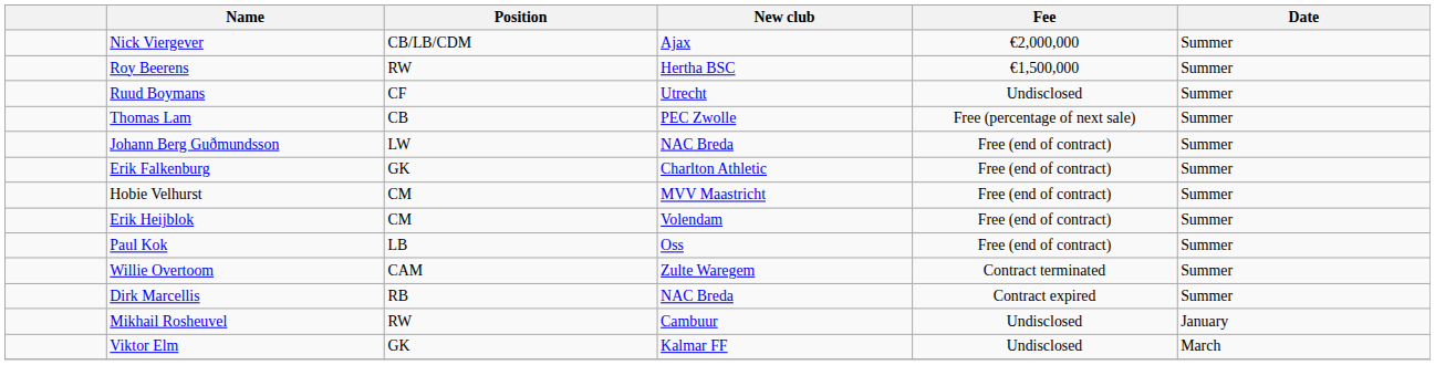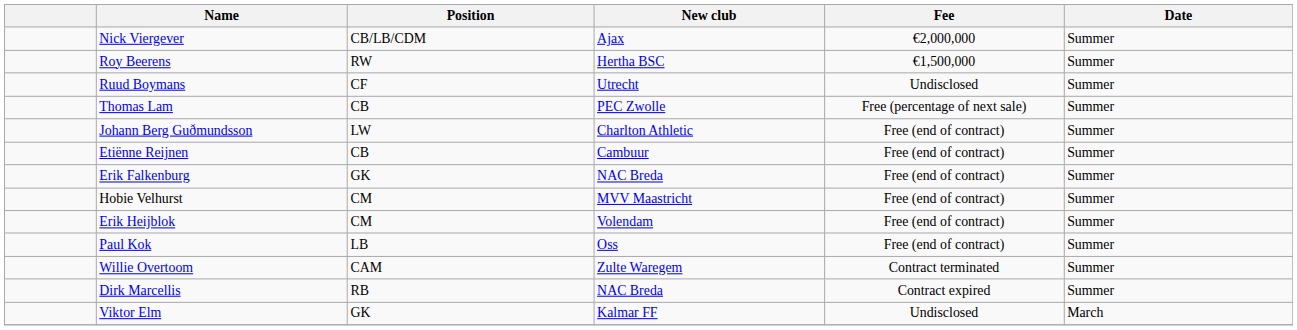 <table class="wikitable" style="width:100%; font-size:85%">
 <tr>
 <th width="2%"></th>
 <th width="5%">Name</th>
 <th width="5%">Position</th>
 <th width="5%">New club</th>
 <th width="5%">Fee</th>
 <th width="5%">Date</th>
 </tr>
 <tr>
 <td align=center></td>
 <td align=left> <a href='#'>Nick Viergever</a></td>
 <td align=left>CB/LB/CDM</td>
 <td align=left> <a href='#'>Ajax</a></td>
 <td align=center>€2,000,000</td>
 <td>Summer</td>
 </tr>
 <tr>
 <td align=center></td>
 <td align=left> <a href='#'>Roy Beerens</a></td>
 <td align=left>RW</td>
 <td align=left> <a href='#'>Hertha BSC</a></td>
 <td align=center>€1,500,000</td>
 <td>Summer</td>
 </tr>
 <tr>
 <td align=center></td>
 <td align=left> <a href='#'>Ruud Boymans</a></td>
 <td align=left>CF</td>
 <td align=left> <a href='#'>Utrecht</a></td>
 <td align=center>Undisclosed</td>
 <td>Summer</td>
 </tr>
 <tr>
 <td align=center></td>
 <td align=left> <a href='#'>Thomas Lam</a></td>
 <td align=left>CB</td>
 <td align=left> <a href='#'>PEC Zwolle</a></td>
 <td align=center>Free (percentage of next sale)</td>
 <td>Summer</td>
 </tr>
 <tr>
 <td align=center></td>
 <td align=left> <a href='#'>Johann Berg Guðmundsson</a></td>
 <td align=left>LW</td>
-<td align=left> <a href='#'>NAC Breda</a></td>
+<td align=left><a href='#'>Charlton Athletic</a></td>
+<td align=center>Free (end of contract)</td>
+<td>Summer</td>
+</tr>
+<tr>
+<td align=center></td>
+<td align=left> <a href='#'>Etiënne Reijnen</a></td>
+<td align=left>CB</td>
+<td align=left> <a href='#'>Cambuur</a></td>
 <td align=center>Free (end of contract)</td>
 <td>Summer</td>
 </tr>
 <tr>
 <td align=center></td>
 <td align=left> <a href='#'>Erik Falkenburg</a></td>
 <td align=left>GK</td>
-<td align=left><a href='#'>Charlton Athletic</a></td>
+<td align=left> <a href='#'>NAC Breda</a></td>
 <td align=center>Free (end of contract)</td>
 <td>Summer</td>
 </tr>
 <tr>
 <td align=center></td>
 <td align=left> Hobie Velhurst</td>
 <td align=left>CM</td>
 <td align=left> <a href='#'>MVV Maastricht</a></td>
 <td align=center>Free (end of contract)</td>
 <td>Summer</td>
 </tr>
 <tr>
 <td align=center></td>
 <td align=left> <a href='#'>Erik Heijblok</a></td>
 <td align=left>CM</td>
 <td align=left> <a href='#'>Volendam</a></td>
 <td align=center>Free (end of contract)</td>
 <td>Summer</td>
 </tr>
 <tr>
 <td align=center></td>
 <td align=left> <a href='#'>Paul Kok</a></td>
 <td align=left>LB</td>
 <td align=left> <a href='#'>Oss</a></td>
 <td align=center>Free (end of contract)</td>
 <td>Summer</td>
 </tr>
 <tr>
 <td align=center></td>
 <td align=left> <a href='#'>Willie Overtoom</a></td>
 <td align=left>CAM</td>
 <td align=left> <a href='#'>Zulte Waregem</a></td>
 <td align=center>Contract terminated</td>
 <td>Summer</td>
 </tr>
 <tr>
 <td align=center></td>
 <td align=left> <a href='#'>Dirk Marcellis</a></td>
 <td align=left>RB</td>
 <td align=left> <a href='#'>NAC Breda</a></td>
 <td align=center>Contract expired</td>
 <td>Summer</td>
 </tr>
 <tr>
 <td align=center></td>
-<td align=left> <a href='#'>Mikhail Rosheuvel</a></td>
-<td align=left>RW</td>
-<td align=left> <a href='#'>Cambuur</a></td>
-<td align=center>Undisclosed</td>
-<td>January</td>
-</tr>
-<tr>
-<td align=center></td>
 <td align=left> <a href='#'>Viktor Elm</a></td>
 <td align=left>GK</td>
 <td align=left> <a href='#'>Kalmar FF</a></td>
 <td align=center>Undisclosed</td>
 <td>March</td>
 </tr>
 <tr>
 </tr>
 </table>
